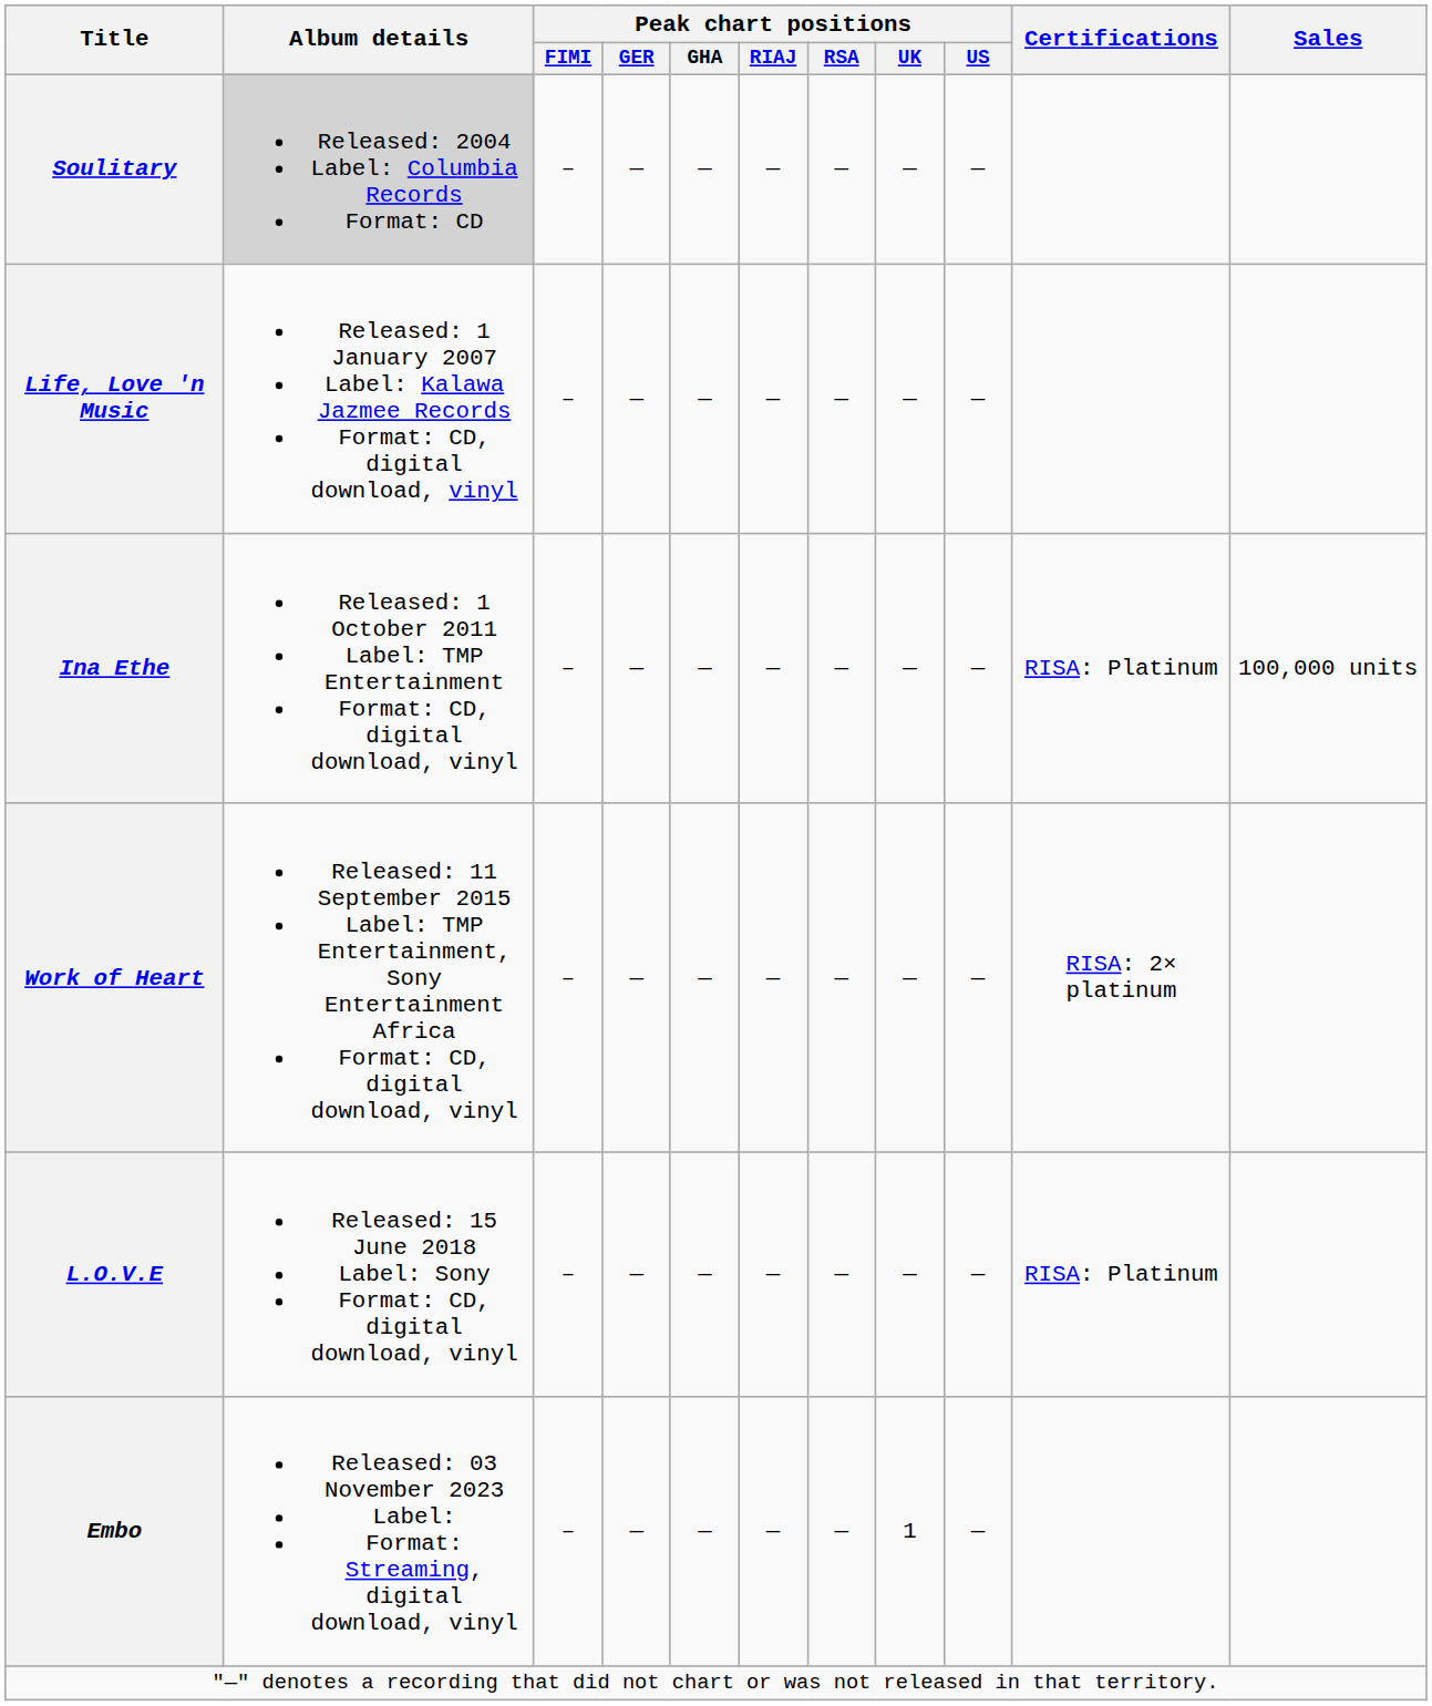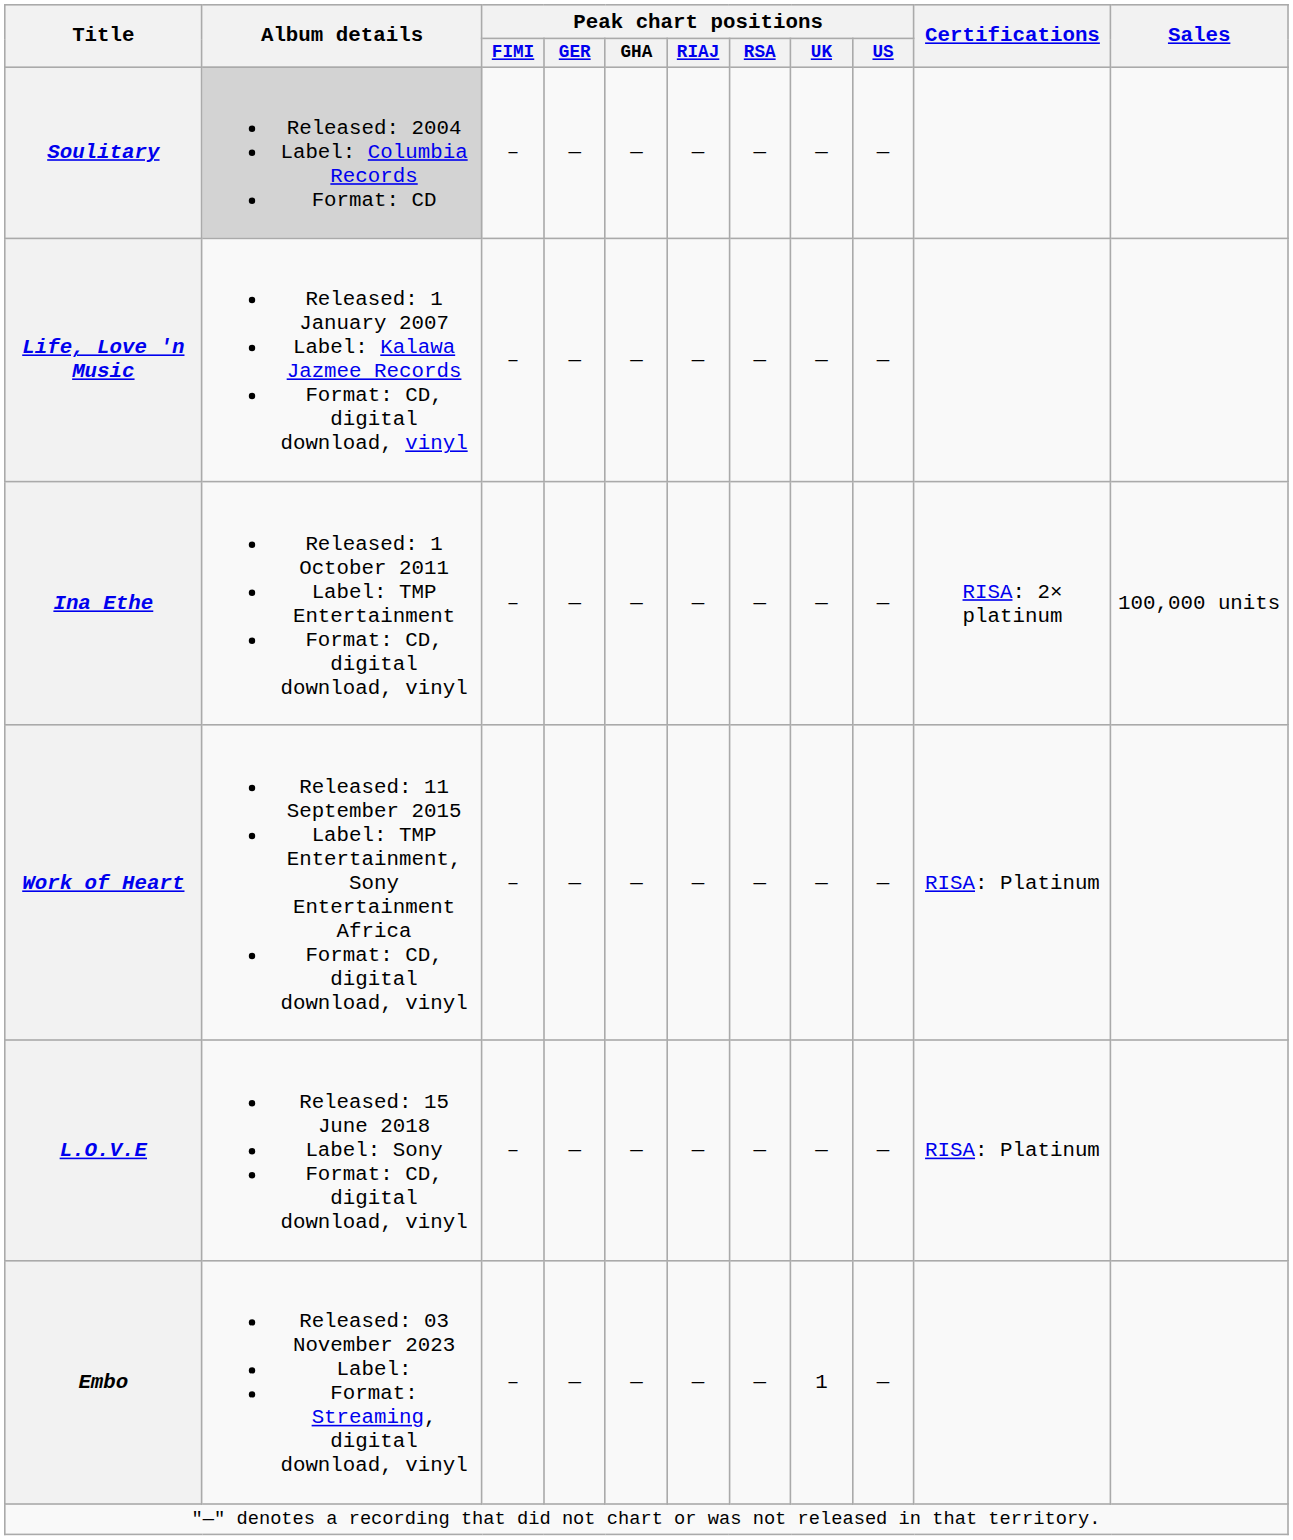 <table class="wikitable" style="text-align:center;">
 <tr>
 <th scope="col" rowspan="2" style="width:9em;">Title</th>
 <th scope="col" rowspan="2" style="width:13em;">Album details</th>
 <th scope="col" colspan="7">Peak chart positions</th>
 <th scope="col" rowspan="2" style="width:9em;"><a href='#'>Certifications</a></th>
 <th scope="col" rowspan="2" style="width:8em;"><a href='#'>Sales</a></th>
 </tr>
 <tr>
 <th scope="col" style="width:3em;font-size:85%;"><a href='#'>FIMI</a></th>
 <th scope="col" style="width:3em;font-size:85%;"><a href='#'>GER</a></th>
 <th scope="col" style="width:3em;font-size:85%;">GHA</th>
 <th scope="col" style="width:3em;font-size:85%;"><a href='#'>RIAJ</a></th>
 <th scope="col" style="width:3em;font-size:85%;"><a href='#'>RSA</a></th>
 <th scope="col" style="width:3em;font-size:85%;"><a href='#'>UK</a></th>
 <th scope="col" style="width:3em;font-size:85%;"><a href='#'>US</a></th>
 </tr>
 <tr>
 <th scope="row"><em><a href='#'>Soulitary</a></em></th>
 <td style="background: lightgrey;"><br><ul><li>Released: 2004</li><li>Label: <a href='#'>Columbia Records</a></li><li>Format: CD</li></ul></td>
 <td>–</td>
 <td>—</td>
 <td>—</td>
 <td>—</td>
 <td>—</td>
 <td>—</td>
 <td>—</td>
 <td></td>
 <td></td>
 </tr>
 <tr>
 <th scope="row"><em><a href='#'>Life, Love 'n Music</a></em></th>
 <td><br><ul><li>Released: 1 January 2007</li><li>Label: <a href='#'>Kalawa Jazmee Records</a></li><li>Format: CD, digital download, <a href='#'>vinyl</a></li></ul></td>
 <td>–</td>
 <td>—</td>
 <td>—</td>
 <td>—</td>
 <td>—</td>
 <td>—</td>
 <td>—</td>
 <td></td>
 <td></td>
 </tr>
 <tr>
 <th scope="row"><em><a href='#'>Ina Ethe</a></em></th>
 <td><br><ul><li>Released: 1 October 2011</li><li>Label: TMP Entertainment</li><li>Format: CD, digital download, vinyl</li></ul></td>
 <td>–</td>
 <td>—</td>
 <td>—</td>
 <td>—</td>
 <td>—</td>
 <td>—</td>
 <td>—</td>
-<td><a href='#'>RISA</a>: Platinum</td>
+<td><a href='#'>RISA</a>: 2× platinum</td>
 <td>100,000 units</td>
 </tr>
 <tr>
 <th scope="row"><em><a href='#'>Work of Heart</a></em></th>
 <td><br><ul><li>Released: 11 September 2015</li><li>Label: TMP Entertainment, Sony Entertainment Africa</li><li>Format: CD, digital download, vinyl</li></ul></td>
 <td>–</td>
 <td>—</td>
 <td>—</td>
 <td>—</td>
 <td>—</td>
 <td>—</td>
 <td>—</td>
-<td><a href='#'>RISA</a>: 2× platinum</td>
+<td><a href='#'>RISA</a>: Platinum</td>
 <td></td>
 </tr>
 <tr>
 <th scope="row"><em><a href='#'>L.O.V.E</a></em></th>
 <td><br><ul><li>Released: 15 June 2018</li><li>Label: Sony</li><li>Format: CD, digital download, vinyl</li></ul></td>
 <td>–</td>
 <td>—</td>
 <td>—</td>
 <td>—</td>
 <td>—</td>
 <td>—</td>
 <td>—</td>
 <td><a href='#'>RISA</a>: Platinum</td>
 <td></td>
 </tr>
 <tr>
 <th scope="row"><em>Embo</em></th>
 <td><br><ul><li>Released: 03 November 2023</li><li>Label:</li><li>Format: <a href='#'>Streaming</a>, digital download, vinyl</li></ul></td>
 <td>–</td>
 <td>—</td>
 <td>—</td>
 <td>—</td>
 <td>—</td>
 <td>1</td>
 <td>—</td>
 <td></td>
 <td></td>
 </tr>
 <tr>
 <td colspan="15" style="font-size:90%">"—" denotes a recording that did not chart or was not released in that territory.</td>
 </tr>
 </table>
